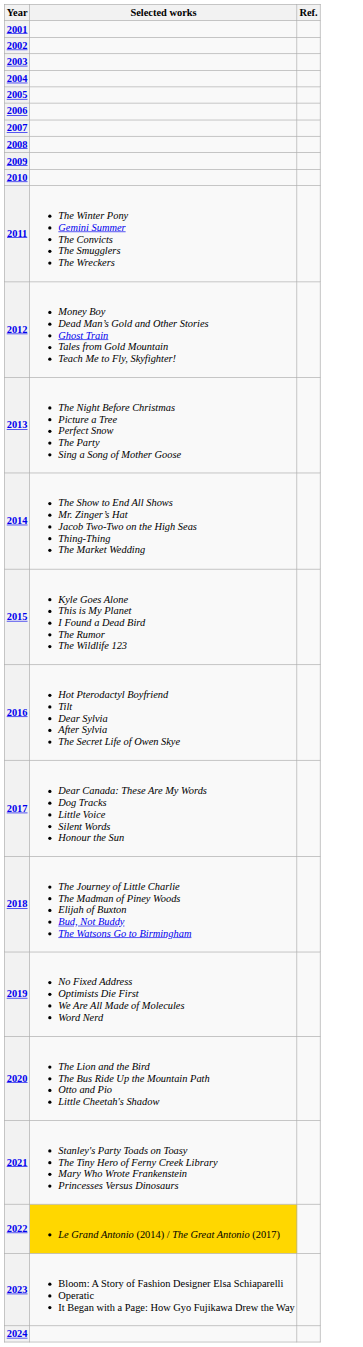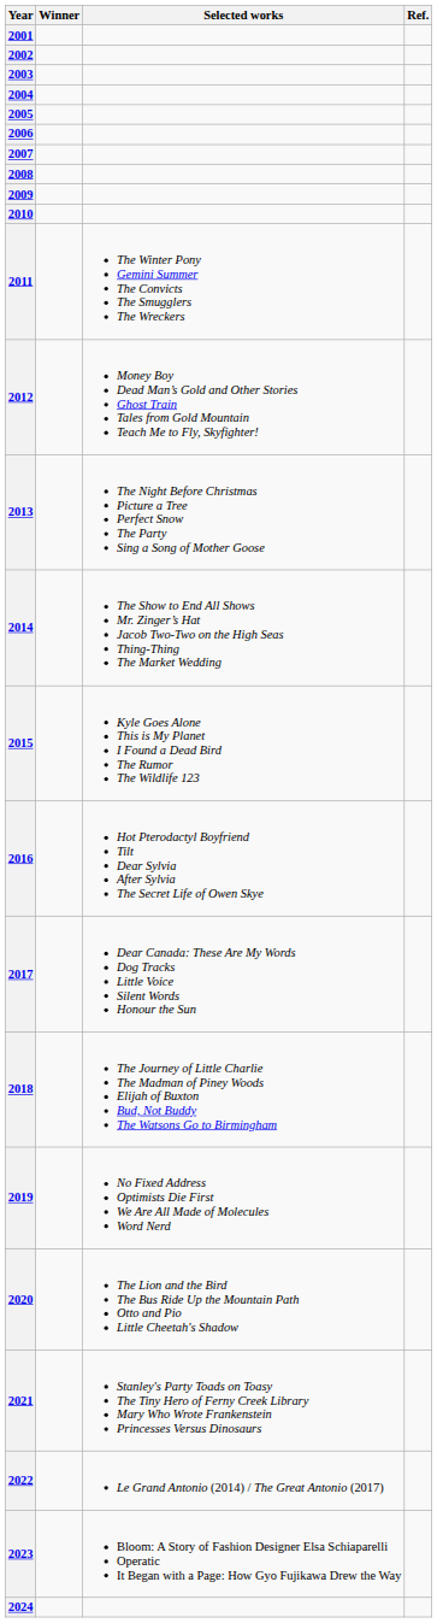 <table class="wikitable sortable mw-collapsible">
 <tr>
 <th>Year</th>
+<th>Winner</th>
 <th>Selected works</th>
 <th>Ref.</th>
 </tr>
 <tr>
 <th><a href='#'>2001</a></th>
 <td></td>
 <td></td>
+<td></td>
 </tr>
 <tr>
 <th><a href='#'>2002</a></th>
+<td></td>
 <td></td>
 <td></td>
 </tr>
 <tr>
 <th><a href='#'>2003</a></th>
 <td></td>
 <td></td>
+<td></td>
 </tr>
 <tr>
 <th><a href='#'>2004</a></th>
+<td></td>
 <td></td>
 <td></td>
 </tr>
 <tr>
 <th><a href='#'>2005</a></th>
 <td></td>
 <td></td>
+<td></td>
 </tr>
 <tr>
 <th><a href='#'>2006</a></th>
+<td></td>
 <td></td>
 <td></td>
 </tr>
 <tr>
 <th><a href='#'>2007</a></th>
 <td></td>
 <td></td>
+<td></td>
 </tr>
 <tr>
 <th><a href='#'>2008</a></th>
+<td></td>
 <td></td>
 <td></td>
 </tr>
 <tr>
 <th><a href='#'>2009</a></th>
 <td></td>
 <td></td>
+<td></td>
 </tr>
 <tr>
 <th><a href='#'>2010</a></th>
 <td></td>
 <td></td>
+<td></td>
 </tr>
 <tr>
 <th><a href='#'>2011</a></th>
+<td></td>
 <td><br><ul><li><em>The Winter Pony</em></li><li><em><a href='#'>Gemini Summer</a></em></li><li><em>The Convicts</em></li><li><em>The Smugglers</em></li><li><em>The Wreckers</em></li></ul></td>
 <td></td>
 </tr>
 <tr>
 <th><a href='#'>2012</a></th>
+<td></td>
 <td><br><ul><li><em>Money Boy</em></li><li><em>Dead Man’s Gold and Other Stories</em></li><li><em><a href='#'>Ghost Train</a></em></li><li><em>Tales from Gold Mountain</em></li><li><em>Teach Me to Fly, Skyfighter!</em></li></ul></td>
 <td></td>
 </tr>
 <tr>
 <th><a href='#'>2013</a></th>
+<td></td>
 <td><br><ul><li><em>The Night Before Christmas</em></li><li><em>Picture a Tree</em></li><li><em>Perfect Snow</em></li><li><em>The Party</em></li><li><em>Sing a Song of Mother Goose</em></li></ul></td>
 <td></td>
 </tr>
 <tr>
 <th><a href='#'>2014</a></th>
+<td></td>
 <td><br><ul><li><em>The Show to End All Shows</em></li><li><em>Mr. Zinger’s Hat</em></li><li><em>Jacob Two-Two on the High Seas</em></li><li><em>Thing-Thing</em></li><li><em>The Market Wedding</em></li></ul></td>
 <td></td>
 </tr>
 <tr>
 <th><a href='#'>2015</a></th>
+<td></td>
 <td><br><ul><li><em>Kyle Goes Alone</em></li><li><em>This is My Planet</em></li><li><em>I Found a Dead Bird</em></li><li><em>The Rumor</em></li><li><em>The Wildlife 123</em></li></ul></td>
 <td></td>
 </tr>
 <tr>
 <th><a href='#'>2016</a></th>
+<td></td>
 <td><br><ul><li><em>Hot Pterodactyl Boyfriend</em></li><li><em>Tilt</em></li><li><em>Dear Sylvia</em></li><li><em>After Sylvia</em></li><li><em>The Secret Life of Owen Skye</em></li></ul></td>
 <td></td>
 </tr>
 <tr>
 <th><a href='#'>2017</a></th>
+<td></td>
 <td><br><ul><li><em>Dear Canada: These Are My Words</em></li><li><em>Dog Tracks</em></li><li><em>Little Voice</em></li><li><em>Silent Words</em></li><li><em>Honour the Sun</em></li></ul></td>
 <td></td>
 </tr>
 <tr>
 <th><a href='#'>2018</a></th>
+<td></td>
 <td><br><ul><li><em>The Journey of Little Charlie</em></li><li><em>The Madman of Piney Woods</em></li><li><em>Elijah of Buxton</em></li><li><em><a href='#'>Bud, Not Buddy</a></em></li><li><em><a href='#'>The Watsons Go to Birmingham</a></em></li></ul></td>
 <td></td>
 </tr>
 <tr>
 <th><a href='#'>2019</a></th>
+<td></td>
 <td><br><ul><li><em>No Fixed Address</em></li><li><em>Optimists Die First</em></li><li><em>We Are All Made of Molecules</em></li><li><em>Word Nerd</em></li></ul></td>
 <td></td>
 </tr>
 <tr>
 <th><a href='#'>2020</a></th>
+<td></td>
 <td><br><ul><li><em>The Lion and the Bird</em></li><li><em>The Bus Ride Up the Mountain Path</em></li><li><em>Otto and Pio</em></li><li><em>Little Cheetah's Shadow</em></li></ul></td>
 <td></td>
 </tr>
 <tr>
 <th><a href='#'>2021</a></th>
+<td></td>
 <td><br><ul><li><em>Stanley's Party Toads on Toasy</em></li><li><em>The Tiny Hero of Ferny Creek Library</em></li><li><em>Mary Who Wrote Frankenstein</em></li><li><em>Princesses Versus Dinosaurs</em></li></ul></td>
 <td></td>
 </tr>
 <tr>
 <th><a href='#'>2022</a></th>
-<td style="background: gold;"><br><ul><li><em>Le Grand Antonio</em> (2014) / <em>The Great Antonio</em> (2017)</li></ul></td>
+<td></td>
+<td><br><ul><li><em>Le Grand Antonio</em> (2014) / <em>The Great Antonio</em> (2017)</li></ul></td>
 <td></td>
 </tr>
 <tr>
 <th><a href='#'>2023</a></th>
+<td></td>
 <td><br><ul><li>Bloom: A Story of Fashion Designer Elsa Schiaparelli</li><li>Operatic</li><li>It Began with a Page: How Gyo Fujikawa Drew the Way</li></ul></td>
 <td></td>
 </tr>
 <tr>
 <th><a href='#'>2024</a></th>
 <td></td>
 <td></td>
+<td></td>
 </tr>
 </table>
